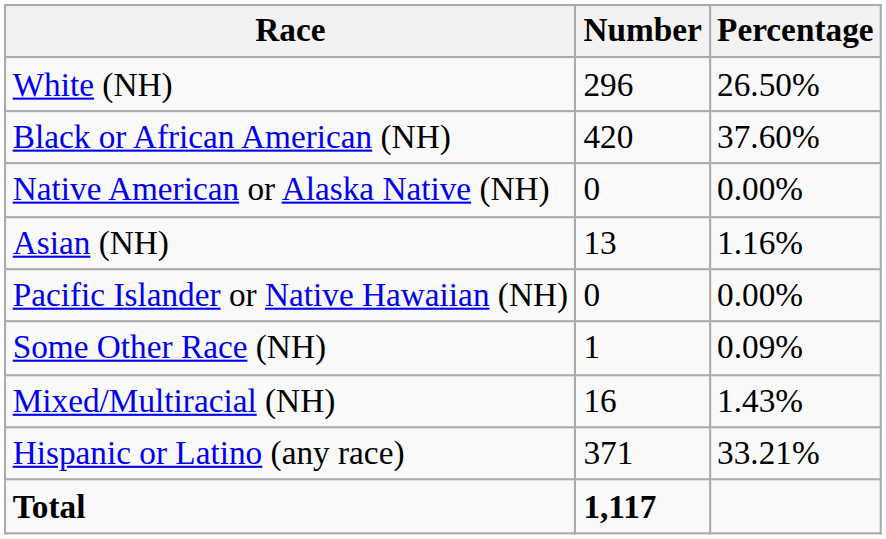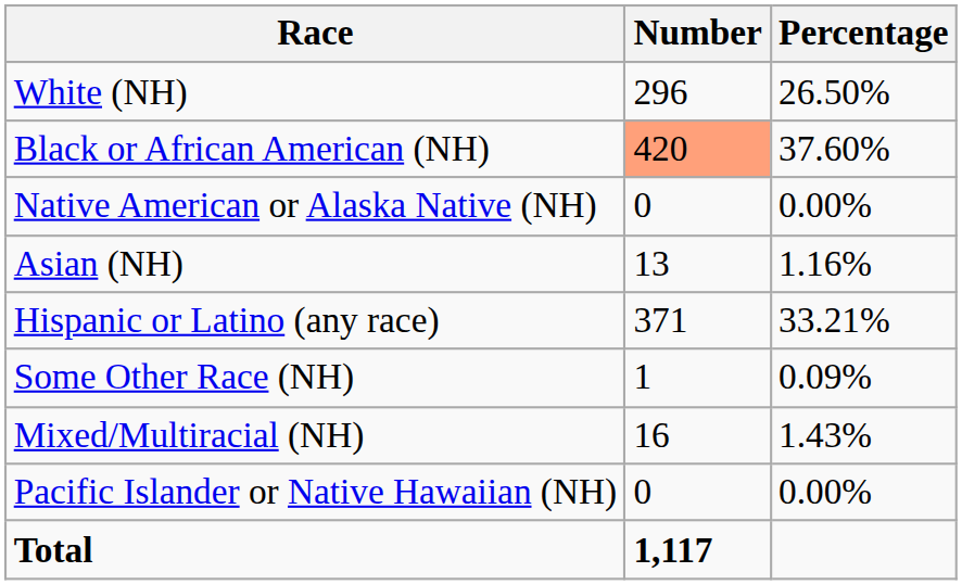 <table class="wikitable">
 <tr>
 <th>Race</th>
 <th>Number</th>
 <th>Percentage</th>
 </tr>
 <tr>
 <td><a href='#'>White</a> (NH)</td>
 <td>296</td>
 <td>26.50%</td>
 </tr>
 <tr>
 <td><a href='#'>Black or African American</a> (NH)</td>
-<td>420</td>
+<td style="background: lightsalmon;">420</td>
 <td>37.60%</td>
 </tr>
 <tr>
 <td><a href='#'>Native American</a> or <a href='#'>Alaska Native</a> (NH)</td>
 <td>0</td>
 <td>0.00%</td>
 </tr>
 <tr>
 <td><a href='#'>Asian</a> (NH)</td>
 <td>13</td>
 <td>1.16%</td>
 </tr>
 <tr>
-<td><a href='#'>Pacific Islander</a> or <a href='#'>Native Hawaiian</a> (NH)</td>
-<td>0</td>
-<td>0.00%</td>
+<td><a href='#'>Hispanic or Latino</a> (any race)</td>
+<td>371</td>
+<td>33.21%</td>
 </tr>
 <tr>
 <td><a href='#'>Some Other Race</a> (NH)</td>
 <td>1</td>
 <td>0.09%</td>
 </tr>
 <tr>
 <td><a href='#'>Mixed/Multiracial</a> (NH)</td>
 <td>16</td>
 <td>1.43%</td>
 </tr>
 <tr>
-<td><a href='#'>Hispanic or Latino</a> (any race)</td>
-<td>371</td>
-<td>33.21%</td>
+<td><a href='#'>Pacific Islander</a> or <a href='#'>Native Hawaiian</a> (NH)</td>
+<td>0</td>
+<td>0.00%</td>
 </tr>
 <tr>
 <td><strong>Total</strong></td>
 <td><strong>1,117</strong></td>
 </tr>
 </table>
